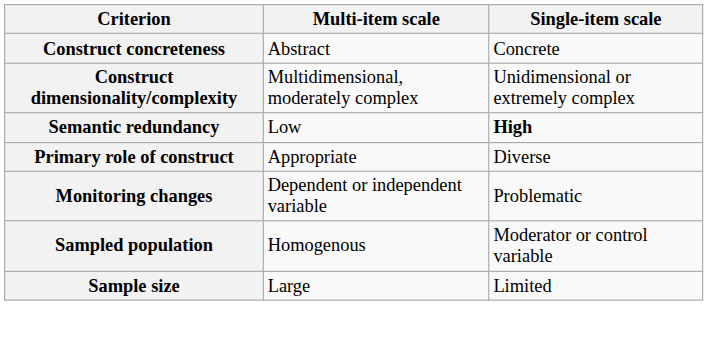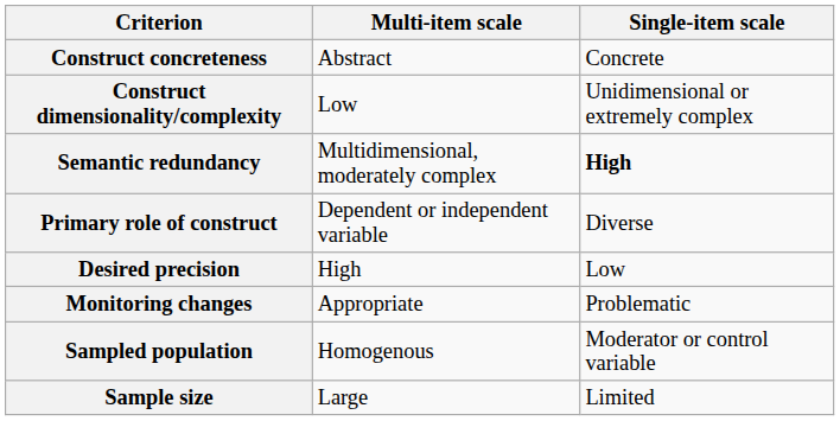 <table class="wikitable">
 <tr>
 <th>Criterion</th>
 <th>Multi-item scale</th>
 <th>Single-item scale</th>
 </tr>
 <tr>
 <th>Construct concreteness</th>
 <td>Abstract</td>
 <td>Concrete</td>
 </tr>
 <tr>
 <th>Construct dimensionality/complexity</th>
-<td>Multidimensional, moderately complex</td>
+<td>Low</td>
 <td>Unidimensional or extremely complex</td>
 </tr>
 <tr>
 <th>Semantic redundancy</th>
-<td>Low</td>
+<td>Multidimensional, moderately complex</td>
 <td><strong>High</strong></td>
 </tr>
 <tr>
 <th>Primary role of construct</th>
-<td>Appropriate</td>
+<td>Dependent or independent variable</td>
 <td>Diverse</td>
 </tr>
 <tr>
+<th>Desired precision</th>
+<td>High</td>
+<td>Low</td>
+</tr>
+<tr>
 <th>Monitoring changes</th>
-<td>Dependent or independent variable</td>
+<td>Appropriate</td>
 <td>Problematic</td>
 </tr>
 <tr>
 <th>Sampled population</th>
 <td>Homogenous</td>
 <td>Moderator or control variable</td>
 </tr>
 <tr>
 <th>Sample size</th>
 <td>Large</td>
 <td>Limited</td>
 </tr>
 </table>
